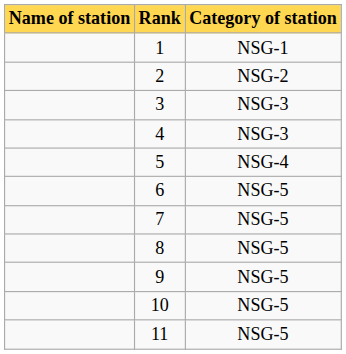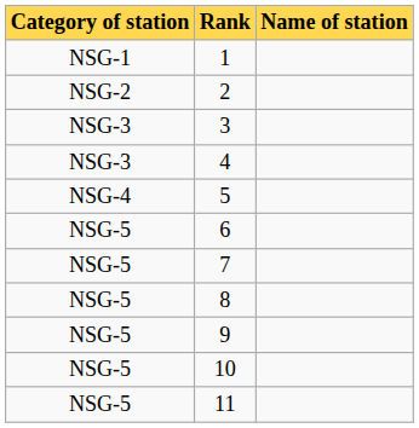 <table class="wikitable sortable">
 <tr>
+<th style="background:#ffd750;">Category of station</th>
+<th style="background:#ffd750;">Rank</th>
 <th style="background:#ffd750;">Name of station</th>
-<th style="background:#ffd750;">Rank</th>
-<th style="background:#ffd750;">Category of station</th>
 </tr>
 <tr>
+<td style="text-align:center;">NSG-1</td>
+<td style="text-align:center;">1</td>
 <td style="text-align:center;"></td>
-<td style="text-align:center;">1</td>
-<td style="text-align:center;">NSG-1</td>
 </tr>
 <tr>
+<td style="text-align:center;">NSG-2</td>
+<td style="text-align:center;">2</td>
 <td style="text-align:center;"></td>
-<td style="text-align:center;">2</td>
-<td style="text-align:center;">NSG-2</td>
 </tr>
 <tr>
+<td style="text-align:center;">NSG-3</td>
+<td style="text-align:center;">3</td>
 <td style="text-align:center;"></td>
-<td style="text-align:center;">3</td>
-<td style="text-align:center;">NSG-3</td>
 </tr>
 <tr>
+<td style="text-align:center;">NSG-3</td>
+<td style="text-align:center;">4</td>
 <td style="text-align:center;"></td>
-<td style="text-align:center;">4</td>
-<td style="text-align:center;">NSG-3</td>
 </tr>
 <tr>
+<td style="text-align:center;">NSG-4</td>
+<td style="text-align:center;">5</td>
 <td style="text-align:center;"></td>
-<td style="text-align:center;">5</td>
-<td style="text-align:center;">NSG-4</td>
 </tr>
 <tr>
+<td style="text-align:center;">NSG-5</td>
+<td style="text-align:center;">6</td>
 <td style="text-align:center;"></td>
-<td style="text-align:center;">6</td>
-<td style="text-align:center;">NSG-5</td>
 </tr>
 <tr>
+<td style="text-align:center;">NSG-5</td>
+<td style="text-align:center;">7</td>
 <td style="text-align:center;"></td>
-<td style="text-align:center;">7</td>
-<td style="text-align:center;">NSG-5</td>
 </tr>
 <tr>
+<td style="text-align:center;">NSG-5</td>
+<td style="text-align:center;">8</td>
 <td style="text-align:center;"></td>
-<td style="text-align:center;">8</td>
-<td style="text-align:center;">NSG-5</td>
 </tr>
 <tr>
+<td style="text-align:center;">NSG-5</td>
+<td style="text-align:center;">9</td>
 <td style="text-align:center;"></td>
-<td style="text-align:center;">9</td>
-<td style="text-align:center;">NSG-5</td>
 </tr>
 <tr>
+<td style="text-align:center;">NSG-5</td>
+<td style="text-align:center;">10</td>
 <td style="text-align:center;"></td>
-<td style="text-align:center;">10</td>
-<td style="text-align:center;">NSG-5</td>
 </tr>
 <tr>
+<td style="text-align:center;">NSG-5</td>
+<td style="text-align:center;">11</td>
 <td style="text-align:center;"><br></td>
-<td style="text-align:center;">11</td>
-<td style="text-align:center;">NSG-5</td>
 </tr>
 </table>
